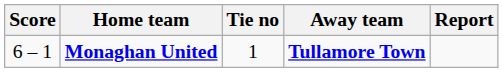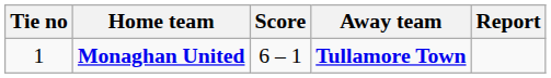 <table class="wikitable" style="text-align: center">
 <tr>
+<th>Tie no</th>
+<th>Home team</th>
 <th>Score</th>
-<th>Home team</th>
-<th>Tie no</th>
 <th>Away team</th>
 <th>Report</th>
 </tr>
 <tr>
+<td>1</td>
+<td><strong><a href='#'>Monaghan United</a></strong></td>
 <td>6 – 1</td>
-<td><strong><a href='#'>Monaghan United</a></strong></td>
-<td>1</td>
 <td><strong><a href='#'>Tullamore Town</a></strong></td>
 <td></td>
 </tr>
 </table>
